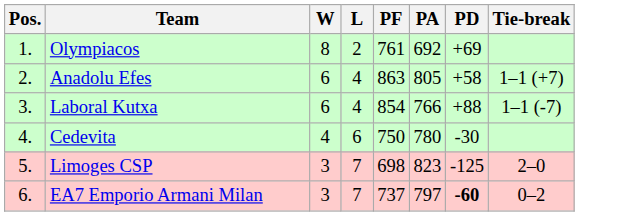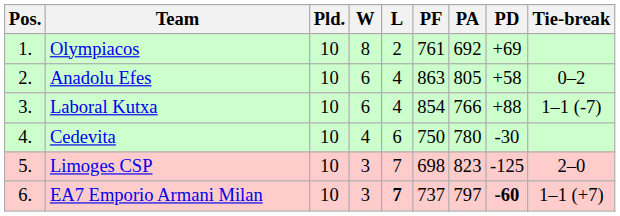 <table class="wikitable" style="text-align:center">
 <tr>
 <th width=15>Pos.</th>
 <th width=220>Team</th>
+<th width=20>Pld.</th>
 <th width=20>W</th>
 <th width=20>L</th>
 <th width=20>PF</th>
 <th width=20>PA</th>
 <th width=20>PD</th>
 <th>Tie-break</th>
 </tr>
 <tr style="background:#ccffcc;">
 <td>1.</td>
 <td align=left> <a href='#'>Olympiacos</a></td>
+<td>10</td>
 <td>8</td>
 <td>2</td>
 <td>761</td>
 <td>692</td>
 <td>+69</td>
 <td></td>
 </tr>
 <tr style="background:#ccffcc;">
 <td>2.</td>
 <td align=left> <a href='#'>Anadolu Efes</a></td>
+<td>10</td>
 <td>6</td>
 <td>4</td>
 <td>863</td>
 <td>805</td>
 <td>+58</td>
-<td>1–1 (+7)</td>
+<td>0–2</td>
 </tr>
 <tr style="background:#ccffcc;">
 <td>3.</td>
 <td align=left> <a href='#'>Laboral Kutxa</a></td>
+<td>10</td>
 <td>6</td>
 <td>4</td>
 <td>854</td>
 <td>766</td>
 <td>+88</td>
 <td>1–1 (-7)</td>
 </tr>
 <tr style="background:#ccffcc;">
 <td>4.</td>
 <td align=left> <a href='#'>Cedevita</a></td>
+<td>10</td>
 <td>4</td>
 <td>6</td>
 <td>750</td>
 <td>780</td>
 <td>-30</td>
 <td></td>
 </tr>
 <tr style="background:#fcc;">
 <td>5.</td>
 <td align=left> <a href='#'>Limoges CSP</a></td>
+<td>10</td>
 <td>3</td>
 <td>7</td>
 <td>698</td>
 <td>823</td>
 <td>-125</td>
 <td>2–0</td>
 </tr>
 <tr style="background:#fcc;">
 <td>6.</td>
 <td align=left> <a href='#'>EA7 Emporio Armani Milan</a></td>
+<td>10</td>
 <td>3</td>
-<td>7</td>
+<td><strong>7</strong></td>
 <td>737</td>
 <td>797</td>
 <td><strong>-60</strong></td>
-<td>0–2</td>
+<td>1–1 (+7)</td>
 </tr>
 </table>
